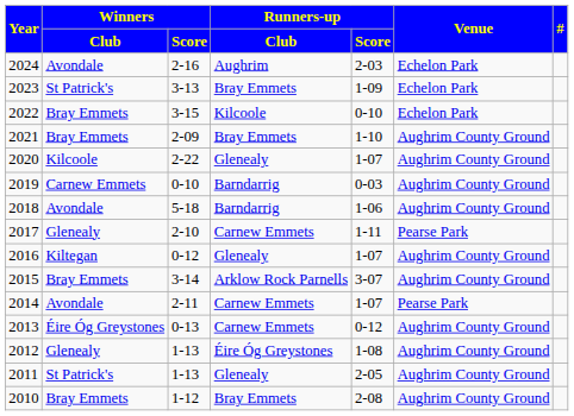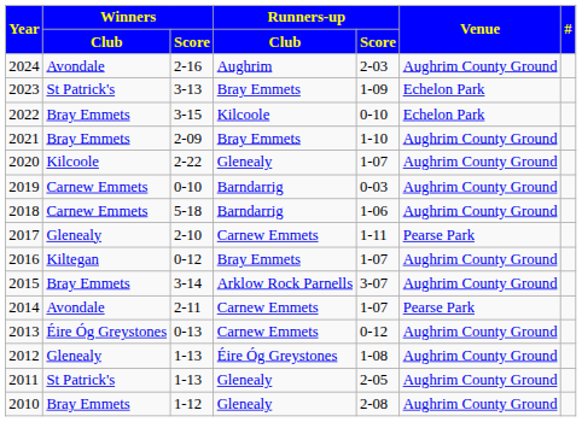 <table class="wikitable sortable" style="text-align:left">
 <tr>
 <th rowspan="2" style="background:blue;color:yellow;">Year</th>
 <th colspan="2" style="background:blue;color:yellow;">Winners</th>
 <th colspan="2" style="background:blue;color:yellow;">Runners-up</th>
 <th rowspan="2" style="background:blue;color:yellow;">Venue</th>
 <th rowspan="2" style="background:blue;color:yellow;">#</th>
 </tr>
 <tr>
 <th style="background:blue;color:yellow;">Club</th>
 <th style="background:blue;color:yellow;">Score</th>
 <th style="background:blue;color:yellow;">Club</th>
 <th style="background:blue;color:yellow;">Score</th>
 </tr>
 <tr>
 <td>2024</td>
 <td><a href='#'>Avondale</a></td>
 <td>2-16</td>
 <td><a href='#'>Aughrim</a></td>
 <td>2-03</td>
-<td><a href='#'>Echelon Park</a></td>
+<td><a href='#'>Aughrim County Ground</a></td>
 <td></td>
 </tr>
 <tr>
 <td>2023</td>
 <td><a href='#'>St Patrick's</a></td>
 <td>3-13</td>
 <td><a href='#'>Bray Emmets</a></td>
 <td>1-09</td>
 <td><a href='#'>Echelon Park</a></td>
 <td></td>
 </tr>
 <tr>
 <td>2022</td>
 <td><a href='#'>Bray Emmets</a></td>
 <td>3-15</td>
 <td><a href='#'>Kilcoole</a></td>
 <td>0-10</td>
 <td><a href='#'>Echelon Park</a></td>
 <td></td>
 </tr>
 <tr>
 <td>2021</td>
 <td><a href='#'>Bray Emmets</a></td>
 <td>2-09</td>
 <td><a href='#'>Bray Emmets</a></td>
 <td>1-10</td>
 <td><a href='#'>Aughrim County Ground</a></td>
 <td></td>
 </tr>
 <tr>
 <td>2020</td>
 <td><a href='#'>Kilcoole</a></td>
 <td>2-22</td>
 <td><a href='#'>Glenealy</a></td>
 <td>1-07</td>
 <td><a href='#'>Aughrim County Ground</a></td>
 <td></td>
 </tr>
 <tr>
 <td>2019</td>
 <td><a href='#'>Carnew Emmets</a></td>
 <td>0-10</td>
 <td><a href='#'>Barndarrig</a></td>
 <td>0-03</td>
 <td><a href='#'>Aughrim County Ground</a></td>
 <td></td>
 </tr>
 <tr>
 <td>2018</td>
-<td><a href='#'>Avondale</a></td>
+<td><a href='#'>Carnew Emmets</a></td>
 <td>5-18</td>
 <td><a href='#'>Barndarrig</a></td>
 <td>1-06</td>
 <td><a href='#'>Aughrim County Ground</a></td>
 <td></td>
 </tr>
 <tr>
 <td>2017</td>
 <td><a href='#'>Glenealy</a></td>
 <td>2-10</td>
 <td><a href='#'>Carnew Emmets</a></td>
 <td>1-11</td>
 <td><a href='#'>Pearse Park</a></td>
 <td></td>
 </tr>
 <tr>
 <td>2016</td>
 <td><a href='#'>Kiltegan</a></td>
 <td>0-12</td>
-<td><a href='#'>Glenealy</a></td>
+<td><a href='#'>Bray Emmets</a></td>
 <td>1-07</td>
 <td><a href='#'>Aughrim County Ground</a></td>
 <td></td>
 </tr>
 <tr>
 <td>2015</td>
 <td><a href='#'>Bray Emmets</a></td>
 <td>3-14</td>
 <td><a href='#'>Arklow Rock Parnells</a></td>
 <td>3-07</td>
 <td><a href='#'>Aughrim County Ground</a></td>
 <td></td>
 </tr>
 <tr>
 <td>2014</td>
 <td><a href='#'>Avondale</a></td>
 <td>2-11</td>
 <td><a href='#'>Carnew Emmets</a></td>
 <td>1-07</td>
 <td><a href='#'>Pearse Park</a></td>
 <td></td>
 </tr>
 <tr>
 <td>2013</td>
 <td><a href='#'>Éire Óg Greystones</a></td>
 <td>0-13</td>
 <td><a href='#'>Carnew Emmets</a></td>
 <td>0-12</td>
 <td><a href='#'>Aughrim County Ground</a></td>
 <td></td>
 </tr>
 <tr>
 <td>2012</td>
 <td><a href='#'>Glenealy</a></td>
 <td>1-13</td>
 <td><a href='#'>Éire Óg Greystones</a></td>
 <td>1-08</td>
 <td><a href='#'>Aughrim County Ground</a></td>
 <td></td>
 </tr>
 <tr>
 <td>2011</td>
 <td><a href='#'>St Patrick's</a></td>
 <td>1-13</td>
 <td><a href='#'>Glenealy</a></td>
 <td>2-05</td>
 <td><a href='#'>Aughrim County Ground</a></td>
 <td></td>
 </tr>
 <tr>
 <td>2010</td>
 <td><a href='#'>Bray Emmets</a></td>
 <td>1-12</td>
-<td><a href='#'>Bray Emmets</a></td>
+<td><a href='#'>Glenealy</a></td>
 <td>2-08</td>
 <td><a href='#'>Aughrim County Ground</a></td>
 <td></td>
 </tr>
 </table>
